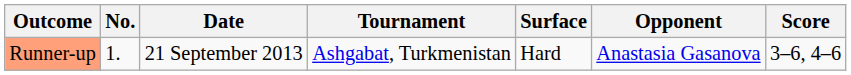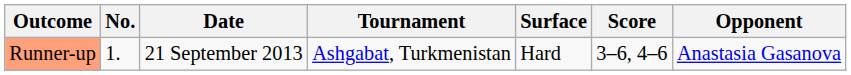 <table class="sortable wikitable" style=font-size:97%>
 <tr>
 <th>Outcome</th>
 <th>No.</th>
 <th>Date</th>
 <th>Tournament</th>
 <th>Surface</th>
+<th>Score</th>
 <th>Opponent</th>
-<th>Score</th>
 </tr>
 <tr>
 <td style="background:#ffa07a;">Runner-up</td>
 <td>1.</td>
 <td>21 September 2013</td>
 <td><a href='#'>Ashgabat</a>, Turkmenistan</td>
 <td>Hard</td>
+<td>3–6, 4–6</td>
 <td> <a href='#'>Anastasia Gasanova</a></td>
-<td>3–6, 4–6</td>
 </tr>
 </table>
